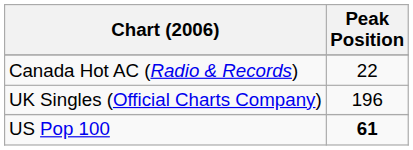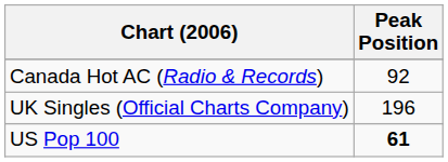 <table class="wikitable">
 <tr>
 <th>Chart (2006)</th>
 <th>Peak<br>Position</th>
 </tr>
 <tr>
 </tr>
 <tr>
 <td scope=row>Canada Hot AC (<em><a href='#'>Radio & Records</a></em>)</td>
-<td align=center>22</td>
+<td align=center>92</td>
 </tr>
 <tr>
 <td scope=row>UK Singles (<a href='#'>Official Charts Company</a>)</td>
 <td align=center>196</td>
 </tr>
 <tr>
 </tr>
 <tr>
 </tr>
 <tr>
 </tr>
 <tr>
 </tr>
 <tr>
 <td>US <a href='#'>Pop 100</a></td>
 <td style="text-align:center;"><strong>61</strong></td>
 </tr>
 </table>
